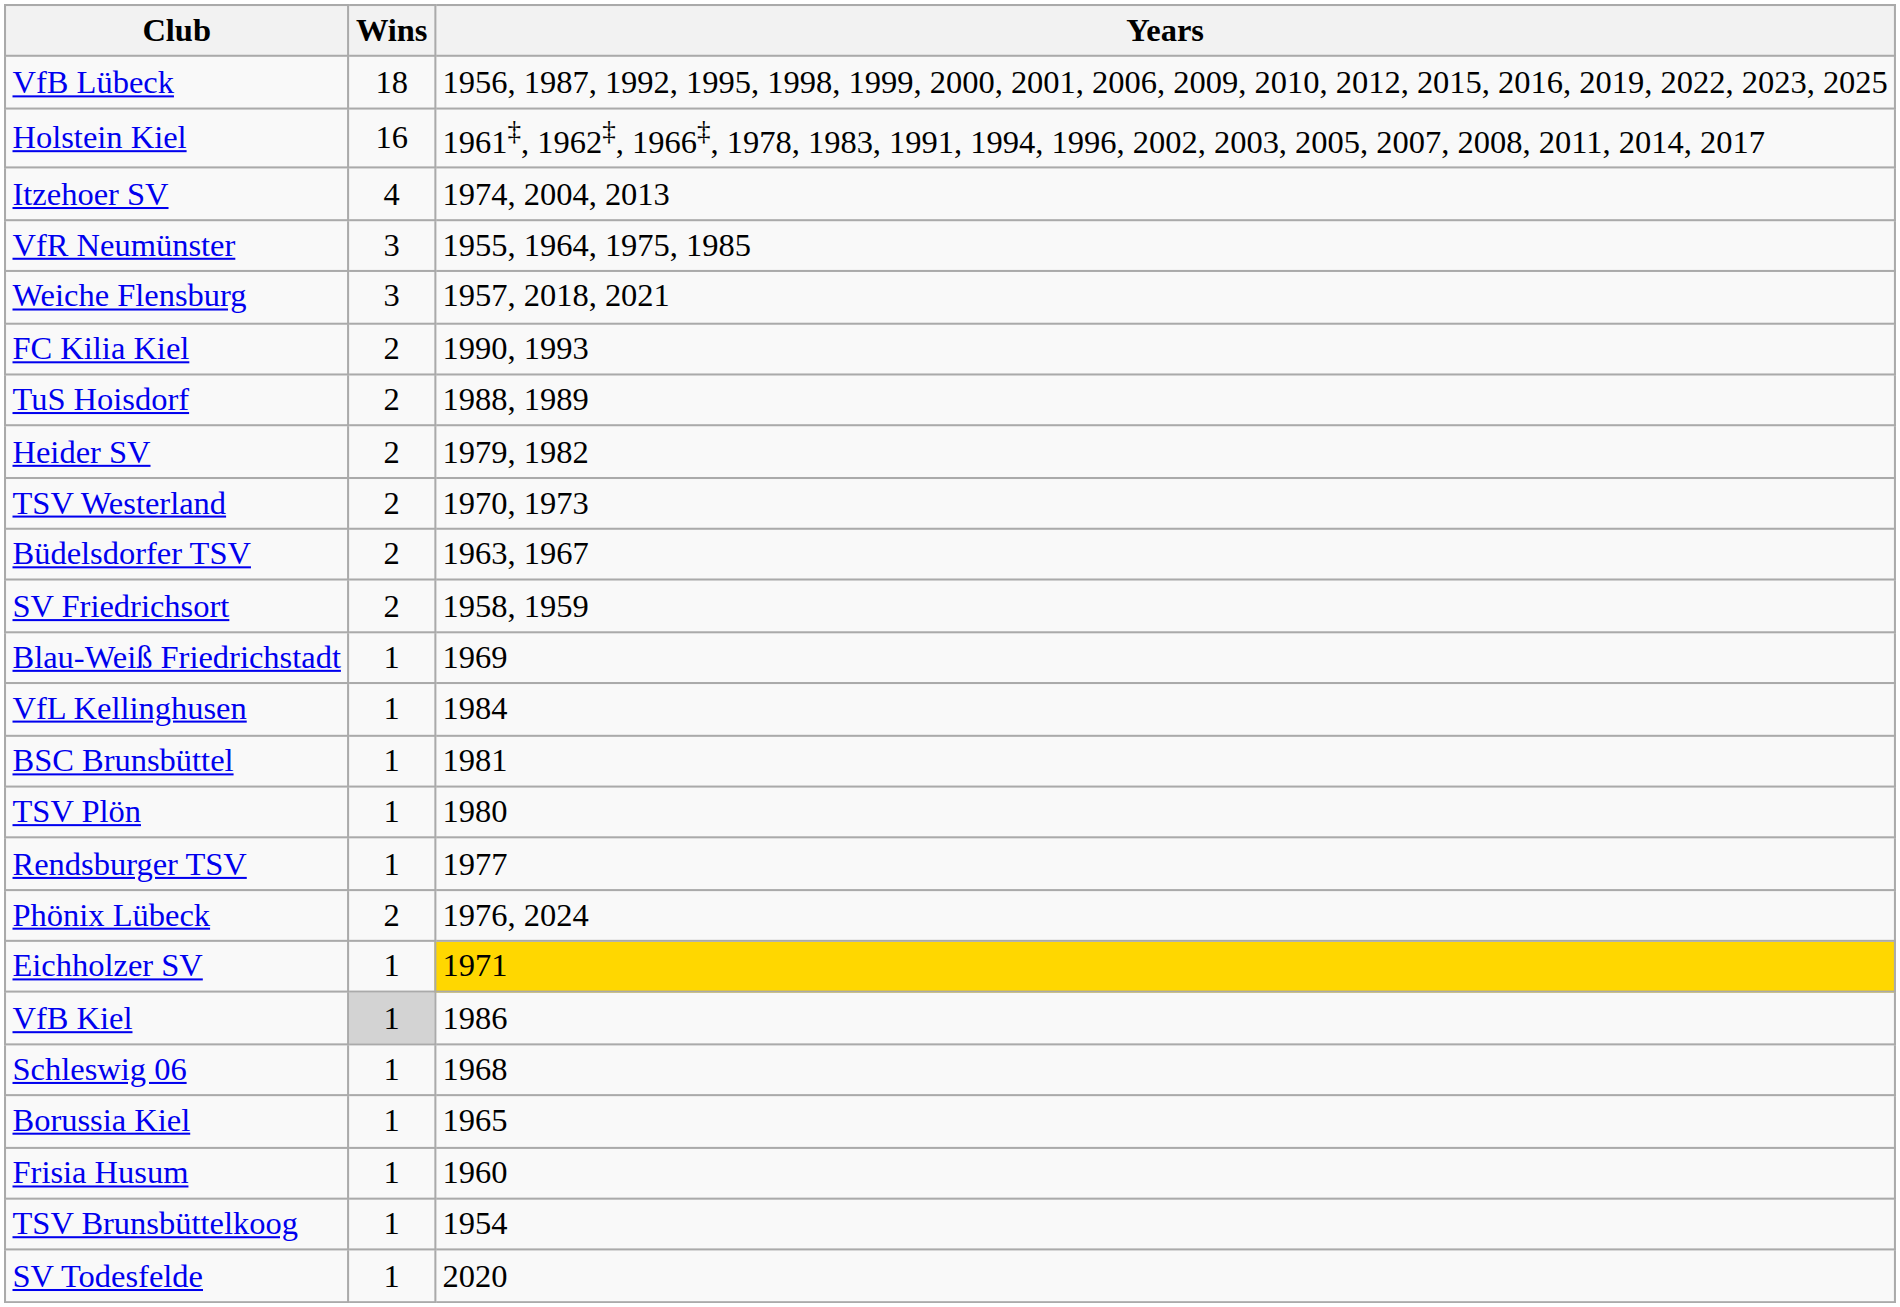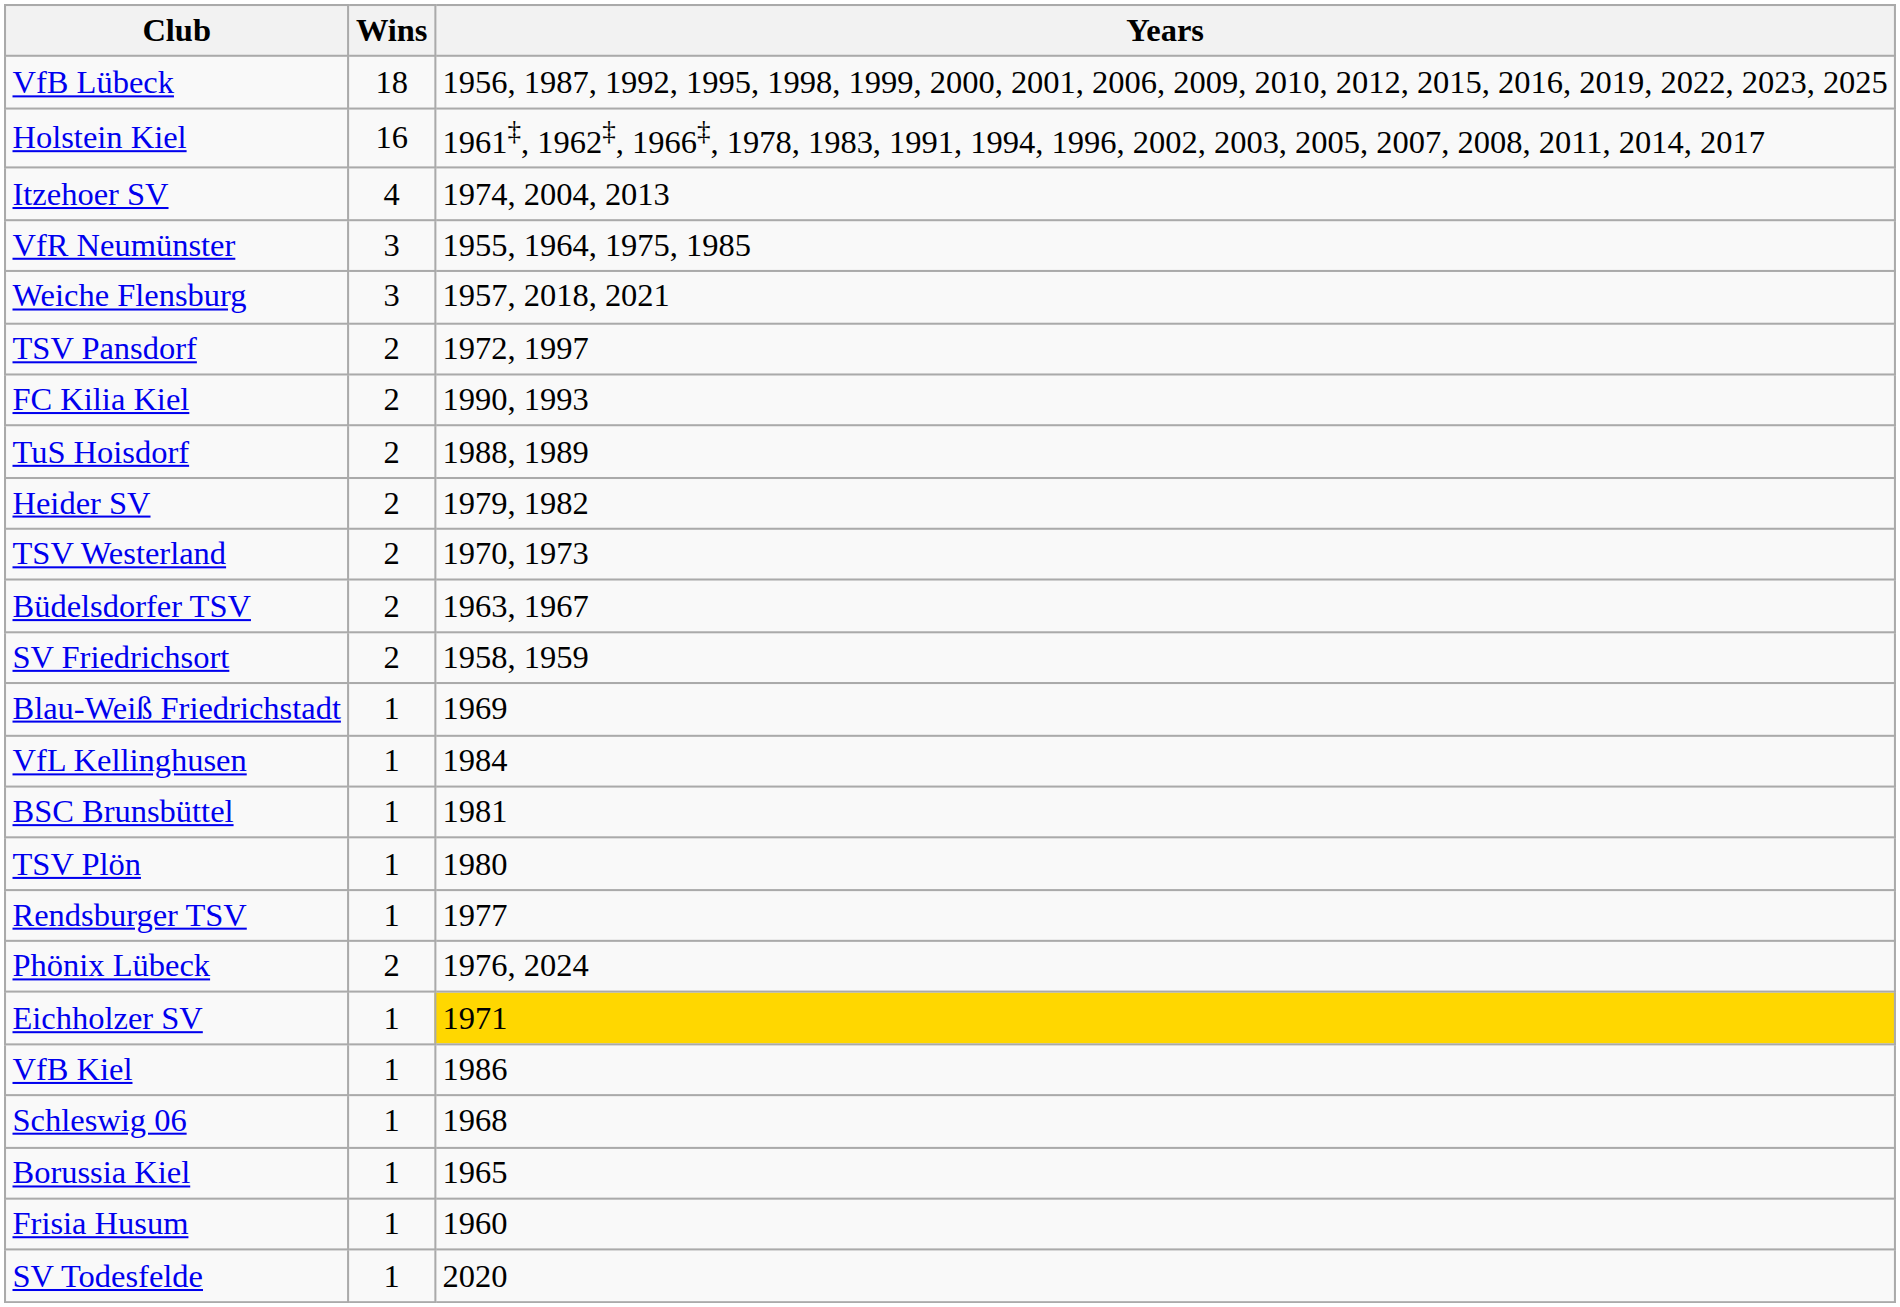 <table class="wikitable">
 <tr>
 <th>Club</th>
 <th>Wins</th>
 <th>Years</th>
 </tr>
 <tr align="left">
 <td><a href='#'>VfB Lübeck</a></td>
 <td align="center">18</td>
 <td>1956, 1987, 1992, 1995, 1998, 1999, 2000, 2001, 2006, 2009, 2010, 2012, 2015, 2016, 2019, 2022, 2023, 2025</td>
 </tr>
 <tr align="left">
 <td><a href='#'>Holstein Kiel</a></td>
 <td align="center">16</td>
 <td>1961<sup>‡</sup>, 1962<sup>‡</sup>, 1966<sup>‡</sup>, 1978, 1983, 1991, 1994, 1996, 2002, 2003, 2005, 2007, 2008, 2011, 2014, 2017</td>
 </tr>
 <tr align="left">
 <td><a href='#'>Itzehoer SV</a></td>
 <td align="center">4</td>
 <td>1974, 2004, 2013</td>
 </tr>
 <tr align="left">
 <td><a href='#'>VfR Neumünster</a></td>
 <td align="center">3</td>
 <td>1955, 1964, 1975, 1985</td>
 </tr>
 <tr align="left">
 <td><a href='#'>Weiche Flensburg</a></td>
 <td align="center">3</td>
 <td>1957, 2018, 2021</td>
+</tr>
+<tr align="left">
+<td><a href='#'>TSV Pansdorf</a></td>
+<td align="center">2</td>
+<td>1972, 1997</td>
 </tr>
 <tr align="left">
 <td><a href='#'>FC Kilia Kiel</a></td>
 <td align="center">2</td>
 <td>1990, 1993</td>
 </tr>
 <tr align="left">
 <td><a href='#'>TuS Hoisdorf</a></td>
 <td align="center">2</td>
 <td>1988, 1989</td>
 </tr>
 <tr align="left">
 <td><a href='#'>Heider SV</a></td>
 <td align="center">2</td>
 <td>1979, 1982</td>
 </tr>
 <tr align="left">
 <td><a href='#'>TSV Westerland</a></td>
 <td align="center">2</td>
 <td>1970, 1973</td>
 </tr>
 <tr align="left">
 <td><a href='#'>Büdelsdorfer TSV</a></td>
 <td align="center">2</td>
 <td>1963, 1967</td>
 </tr>
 <tr align="left">
 <td><a href='#'>SV Friedrichsort</a></td>
 <td align="center">2</td>
 <td>1958, 1959</td>
 </tr>
 <tr align="left">
 <td><a href='#'>Blau-Weiß Friedrichstadt</a></td>
 <td align="center">1</td>
 <td>1969</td>
 </tr>
 <tr align="left">
 <td><a href='#'>VfL Kellinghusen</a></td>
 <td align="center">1</td>
 <td>1984</td>
 </tr>
 <tr align="left">
 <td><a href='#'>BSC Brunsbüttel</a></td>
 <td align="center">1</td>
 <td>1981</td>
 </tr>
 <tr align="left">
 <td><a href='#'>TSV Plön</a></td>
 <td align="center">1</td>
 <td>1980</td>
 </tr>
 <tr align="left">
 <td><a href='#'>Rendsburger TSV</a></td>
 <td align="center">1</td>
 <td>1977</td>
 </tr>
 <tr align="left">
 <td><a href='#'>Phönix Lübeck</a></td>
 <td align="center">2</td>
 <td>1976, 2024</td>
 </tr>
 <tr align="left">
 <td><a href='#'>Eichholzer SV</a></td>
 <td align="center">1</td>
 <td style="background: gold;">1971</td>
 </tr>
 <tr align="left">
 <td><a href='#'>VfB Kiel</a></td>
-<td align="center" style="background: lightgrey;">1</td>
+<td align="center">1</td>
 <td>1986</td>
 </tr>
 <tr align="left">
 <td><a href='#'>Schleswig 06</a></td>
 <td align="center">1</td>
 <td>1968</td>
 </tr>
 <tr align="left">
 <td><a href='#'>Borussia Kiel</a></td>
 <td align="center">1</td>
 <td>1965</td>
 </tr>
 <tr align="left">
 <td><a href='#'>Frisia Husum</a></td>
 <td align="center">1</td>
 <td>1960</td>
 </tr>
 <tr align="left">
-<td><a href='#'>TSV Brunsbüttelkoog</a></td>
-<td align="center">1</td>
-<td>1954</td>
-</tr>
-<tr align="left">
 <td><a href='#'>SV Todesfelde</a></td>
 <td align="center">1</td>
 <td>2020</td>
 </tr>
 </table>
